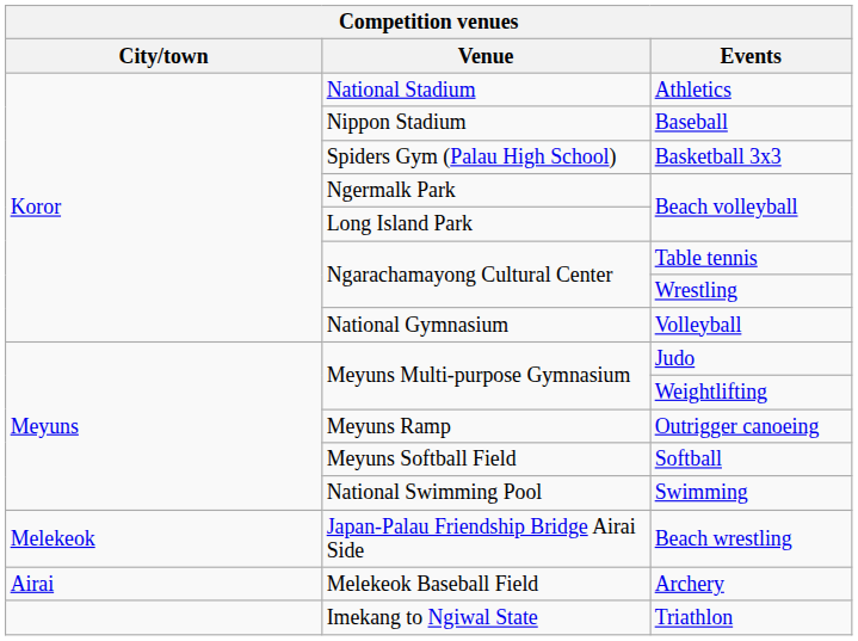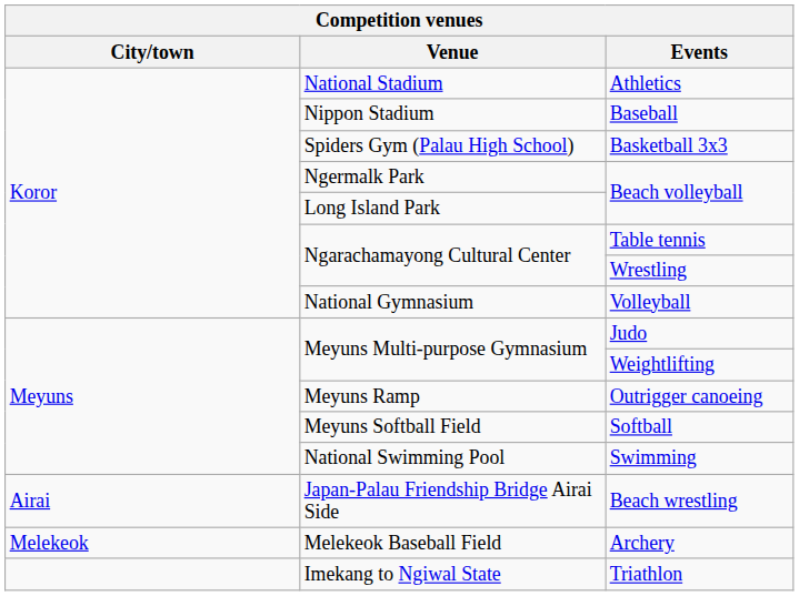 <table class="wikitable sortable" style="width:40em; max-width:70%;">
 <tr>
 <th colspan=100%>Competition venues</th>
 </tr>
 <tr>
 <th scope="col" style="background-color:#f2f2f2; width:17em;">City/town</th>
 <th scope="col" style="background-color:#f2f2f2; width:17em;">Venue</th>
 <th scope="col" style="background-color:#f2f2f2; width:10em;">Events</th>
 </tr>
 <tr>
 <td rowspan=8><a href='#'>Koror</a></td>
 <td><a href='#'>National Stadium</a></td>
 <td> <a href='#'>Athletics</a></td>
 </tr>
 <tr>
 <td>Nippon Stadium</td>
 <td> <a href='#'>Baseball</a></td>
 </tr>
 <tr>
 <td>Spiders Gym (<a href='#'>Palau High School</a>)</td>
 <td> <a href='#'>Basketball 3x3</a></td>
 </tr>
 <tr>
 <td>Ngermalk Park</td>
 <td rowspan=2> <a href='#'>Beach volleyball</a></td>
 </tr>
 <tr>
 <td>Long Island Park</td>
 </tr>
 <tr>
 <td rowspan=2>Ngarachamayong Cultural Center</td>
 <td> <a href='#'>Table tennis</a></td>
 </tr>
 <tr>
 <td> <a href='#'>Wrestling</a></td>
 </tr>
 <tr>
 <td>National Gymnasium</td>
 <td> <a href='#'>Volleyball</a></td>
 </tr>
 <tr>
 <td rowspan=5><a href='#'>Meyuns</a></td>
 <td rowspan=2>Meyuns Multi-purpose Gymnasium</td>
 <td> <a href='#'>Judo</a></td>
 </tr>
 <tr>
 <td><a href='#'>Weightlifting</a></td>
 </tr>
 <tr>
 <td>Meyuns Ramp</td>
 <td> <a href='#'>Outrigger canoeing</a></td>
 </tr>
 <tr>
 <td>Meyuns Softball Field</td>
 <td> <a href='#'>Softball</a></td>
 </tr>
 <tr>
 <td>National Swimming Pool</td>
 <td> <a href='#'>Swimming</a></td>
 </tr>
 <tr>
-<td><a href='#'>Melekeok</a></td>
+<td><a href='#'>Airai</a></td>
 <td><a href='#'>Japan-Palau Friendship Bridge</a> Airai Side</td>
 <td> <a href='#'>Beach wrestling</a></td>
 </tr>
 <tr>
-<td><a href='#'>Airai</a></td>
+<td><a href='#'>Melekeok</a></td>
 <td>Melekeok Baseball Field</td>
 <td> <a href='#'>Archery</a></td>
 </tr>
 <tr>
 <td></td>
 <td>Imekang to <a href='#'>Ngiwal State</a></td>
 <td> <a href='#'>Triathlon</a></td>
 </tr>
 </table>
